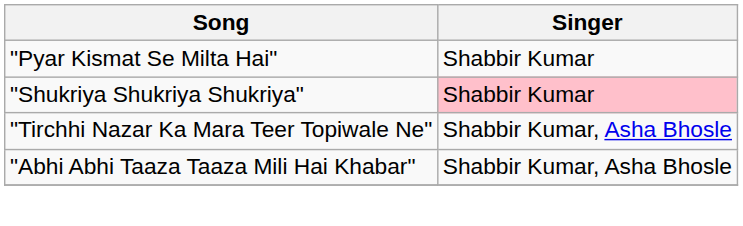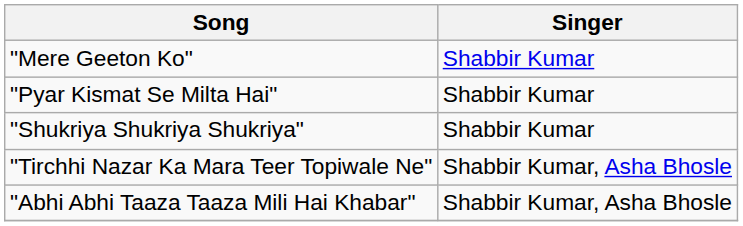 <table class="wikitable">
 <tr>
 <th>Song</th>
 <th>Singer</th>
+</tr>
+<tr>
+<td>"Mere Geeton Ko"</td>
+<td><a href='#'>Shabbir Kumar</a></td>
 </tr>
 <tr>
 <td>"Pyar Kismat Se Milta Hai"</td>
 <td>Shabbir Kumar</td>
 </tr>
 <tr>
 <td>"Shukriya Shukriya Shukriya"</td>
-<td style="background: pink;">Shabbir Kumar</td>
+<td>Shabbir Kumar</td>
 </tr>
 <tr>
 <td>"Tirchhi Nazar Ka Mara Teer Topiwale Ne"</td>
 <td>Shabbir Kumar, <a href='#'>Asha Bhosle</a></td>
 </tr>
 <tr>
 <td>"Abhi Abhi Taaza Taaza Mili Hai Khabar"</td>
 <td>Shabbir Kumar, Asha Bhosle</td>
 </tr>
 <tr>
 </tr>
 </table>
